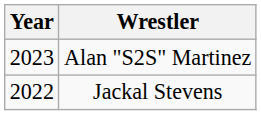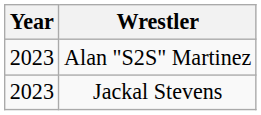 <table class="wikitable" style="text-align: center">
 <tr>
 <th>Year</th>
 <th>Wrestler</th>
 </tr>
 <tr>
 <td>2023</td>
 <td>Alan "S2S" Martinez</td>
 </tr>
 <tr>
-<td>2022</td>
+<td>2023</td>
 <td>Jackal Stevens</td>
 </tr>
 </table>
